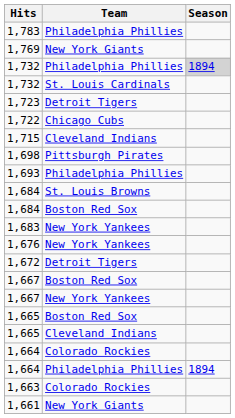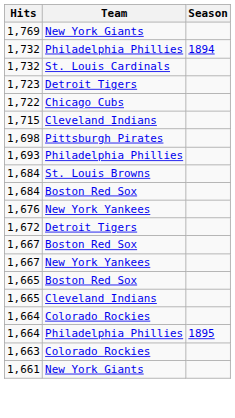 <table class="wikitable sortable">
 <tr>
 <th>Hits</th>
 <th>Team</th>
 <th>Season</th>
-</tr>
-<tr>
-<td>1,783</td>
-<td><a href='#'>Philadelphia Phillies</a></td>
-<td></td>
 </tr>
 <tr>
 <td>1,769</td>
 <td><a href='#'>New York Giants</a></td>
 <td></td>
 </tr>
 <tr>
 <td>1,732</td>
 <td><a href='#'>Philadelphia Phillies</a></td>
-<td style="background: lightgrey;"><a href='#'>1894</a></td>
+<td><a href='#'>1894</a></td>
 </tr>
 <tr>
 <td>1,732</td>
 <td><a href='#'>St. Louis Cardinals</a></td>
 <td></td>
 </tr>
 <tr>
 <td>1,723</td>
 <td><a href='#'>Detroit Tigers</a></td>
 <td></td>
 </tr>
 <tr>
 <td>1,722</td>
 <td><a href='#'>Chicago Cubs</a></td>
 <td></td>
 </tr>
 <tr>
 <td>1,715</td>
 <td><a href='#'>Cleveland Indians</a></td>
 <td></td>
 </tr>
 <tr>
 <td>1,698</td>
 <td><a href='#'>Pittsburgh Pirates</a></td>
 <td></td>
 </tr>
 <tr>
 <td>1,693</td>
 <td><a href='#'>Philadelphia Phillies</a></td>
 <td></td>
 </tr>
 <tr>
 <td>1,684</td>
 <td><a href='#'>St. Louis Browns</a></td>
 <td></td>
 </tr>
 <tr>
 <td>1,684</td>
 <td><a href='#'>Boston Red Sox</a></td>
 <td></td>
 </tr>
 <tr>
-<td>1,683</td>
-<td><a href='#'>New York Yankees</a></td>
-<td></td>
-</tr>
-<tr>
 <td>1,676</td>
 <td><a href='#'>New York Yankees</a></td>
 <td></td>
 </tr>
 <tr>
 <td>1,672</td>
 <td><a href='#'>Detroit Tigers</a></td>
 <td></td>
 </tr>
 <tr>
 <td>1,667</td>
 <td><a href='#'>Boston Red Sox</a></td>
 <td></td>
 </tr>
 <tr>
 <td>1,667</td>
 <td><a href='#'>New York Yankees</a></td>
 <td></td>
 </tr>
 <tr>
 <td>1,665</td>
 <td><a href='#'>Boston Red Sox</a></td>
 <td></td>
 </tr>
 <tr>
 <td>1,665</td>
 <td><a href='#'>Cleveland Indians</a></td>
 <td></td>
 </tr>
 <tr>
 <td>1,664</td>
 <td><a href='#'>Colorado Rockies</a></td>
 <td></td>
 </tr>
 <tr>
 <td>1,664</td>
 <td><a href='#'>Philadelphia Phillies</a></td>
-<td><a href='#'>1894</a></td>
+<td><a href='#'>1895</a></td>
 </tr>
 <tr>
 <td>1,663</td>
 <td><a href='#'>Colorado Rockies</a></td>
 <td></td>
 </tr>
 <tr>
 <td>1,661</td>
 <td><a href='#'>New York Giants</a></td>
 <td></td>
 </tr>
 </table>
